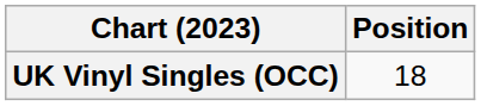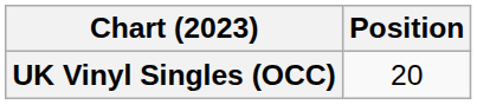 <table class="wikitable plainrowheaders sortable" style="text-align:center">
 <tr>
 <th scope="col">Chart (2023)</th>
 <th scope="col">Position</th>
 </tr>
 <tr>
 <th scope="row">UK Vinyl Singles (OCC)</th>
-<td>18</td>
+<td>20</td>
 </tr>
 </table>
